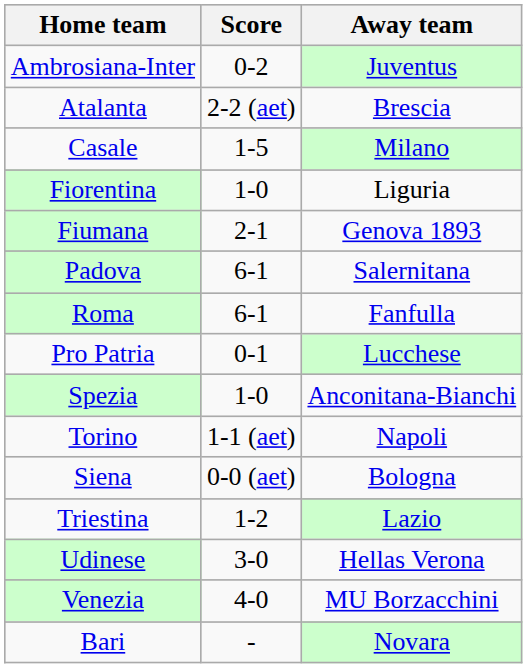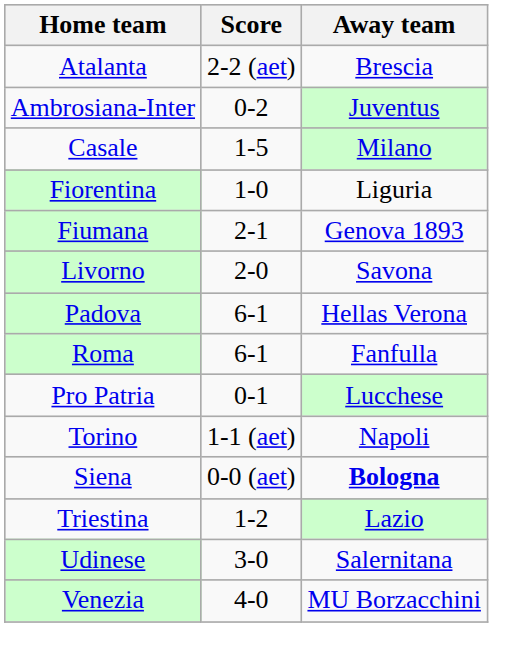 <table class="wikitable" style="text-align: center">
 <tr>
 <th>Home team</th>
 <th>Score</th>
 <th>Away team</th>
 </tr>
 <tr>
+<td><a href='#'>Atalanta</a></td>
+<td>2-2 (<a href='#'>aet</a>)</td>
+<td><a href='#'>Brescia</a></td>
+</tr>
+<tr>
 <td><a href='#'>Ambrosiana-Inter</a></td>
 <td>0-2</td>
 <td bgcolor="ccffcc"><a href='#'>Juventus</a></td>
-</tr>
-<tr>
-<td><a href='#'>Atalanta</a></td>
-<td>2-2 (<a href='#'>aet</a>)</td>
-<td><a href='#'>Brescia</a></td>
 </tr>
 <tr>
 <td><a href='#'>Casale</a></td>
 <td>1-5</td>
 <td bgcolor="ccffcc"><a href='#'>Milano</a></td>
 </tr>
 <tr>
 <td bgcolor="ccffcc"><a href='#'>Fiorentina</a></td>
 <td>1-0</td>
 <td>Liguria</td>
 </tr>
 <tr>
 <td bgcolor="ccffcc"><a href='#'>Fiumana</a></td>
 <td>2-1</td>
 <td><a href='#'>Genova 1893</a></td>
 </tr>
 <tr>
+<td bgcolor="ccffcc"><a href='#'>Livorno</a></td>
+<td>2-0</td>
+<td><a href='#'>Savona</a></td>
+</tr>
+<tr>
 <td bgcolor="ccffcc"><a href='#'>Padova</a></td>
 <td>6-1</td>
-<td><a href='#'>Salernitana</a></td>
+<td><a href='#'>Hellas Verona</a></td>
 </tr>
 <tr>
 <td bgcolor="ccffcc"><a href='#'>Roma</a></td>
 <td>6-1</td>
 <td><a href='#'>Fanfulla</a></td>
 </tr>
 <tr>
 <td><a href='#'>Pro Patria</a></td>
 <td>0-1</td>
 <td bgcolor="ccffcc"><a href='#'>Lucchese</a></td>
 </tr>
 <tr>
-<td bgcolor="ccffcc"><a href='#'>Spezia</a></td>
-<td>1-0</td>
-<td><a href='#'>Anconitana-Bianchi</a></td>
-</tr>
-<tr>
 <td><a href='#'>Torino</a></td>
 <td>1-1 (<a href='#'>aet</a>)</td>
 <td><a href='#'>Napoli</a></td>
 </tr>
 <tr>
 <td><a href='#'>Siena</a></td>
 <td>0-0 (<a href='#'>aet</a>)</td>
-<td><a href='#'>Bologna</a></td>
+<td><strong><a href='#'>Bologna</a></strong></td>
 </tr>
 <tr>
 <td><a href='#'>Triestina</a></td>
 <td>1-2</td>
 <td bgcolor="ccffcc"><a href='#'>Lazio</a></td>
 </tr>
 <tr>
 <td bgcolor="ccffcc"><a href='#'>Udinese</a></td>
 <td>3-0</td>
-<td><a href='#'>Hellas Verona</a></td>
+<td><a href='#'>Salernitana</a></td>
 </tr>
 <tr>
 <td bgcolor="ccffcc"><a href='#'>Venezia</a></td>
 <td>4-0</td>
 <td><a href='#'>MU Borzacchini</a></td>
 </tr>
-<tr>
-<td><a href='#'>Bari</a></td>
-<td>- </td>
-<td bgcolor="ccffcc"><a href='#'>Novara</a></td>
-</tr>
 </table>
